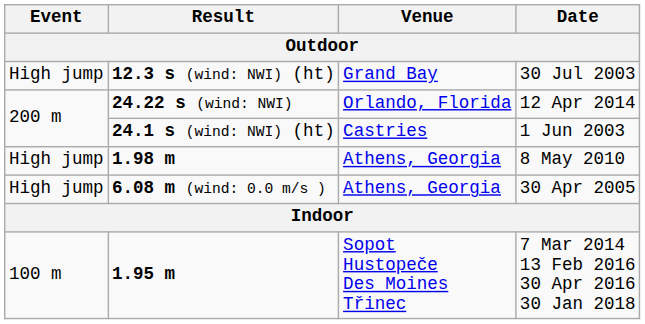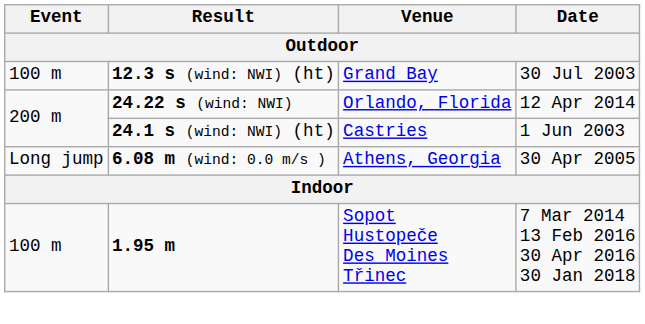 <table class="wikitable" style="border-collapse: collapse; font-size: 95%;">
 <tr>
 <th>Event</th>
 <th>Result</th>
 <th>Venue</th>
 <th>Date</th>
 </tr>
 <tr>
 <th colspan="4">Outdoor</th>
 </tr>
 <tr>
-<td>High jump</td>
+<td>100 m</td>
 <td><strong>12.3 s</strong> <small>(wind: NWI)</small> (ht)</td>
 <td> <a href='#'>Grand Bay</a></td>
 <td>30 Jul 2003</td>
 </tr>
 <tr>
 <td rowspan=2>200 m</td>
 <td><strong>24.22 s</strong> <small>(wind: NWI)</small></td>
 <td> <a href='#'>Orlando, Florida</a></td>
 <td>12 Apr 2014</td>
 </tr>
 <tr>
 <td><strong>24.1 s</strong> <small>(wind: NWI)</small> (ht)</td>
 <td> <a href='#'>Castries</a></td>
 <td>1 Jun 2003</td>
 </tr>
 <tr>
-<td>High jump</td>
-<td><strong>1.98 m</strong></td>
-<td> <a href='#'>Athens, Georgia</a></td>
-<td>8 May 2010</td>
-</tr>
-<tr>
-<td>High jump</td>
+<td>Long jump</td>
 <td><strong>6.08 m</strong> <small>(wind: 0.0 m/s )</small></td>
 <td> <a href='#'>Athens, Georgia</a></td>
 <td>30 Apr 2005</td>
 </tr>
 <tr>
 <th colspan="4">Indoor</th>
 </tr>
 <tr>
 <td>100 m</td>
 <td><strong>1.95 m</strong></td>
 <td> <a href='#'>Sopot</a><br> <a href='#'>Hustopeče</a><br> <a href='#'>Des Moines</a><br> <a href='#'>Třinec</a></td>
 <td>7 Mar 2014<br>13 Feb 2016<br>30 Apr 2016<br>30 Jan 2018</td>
 </tr>
 </table>
